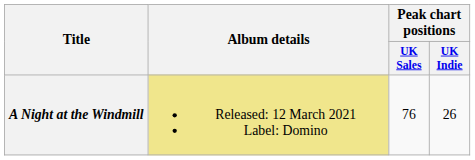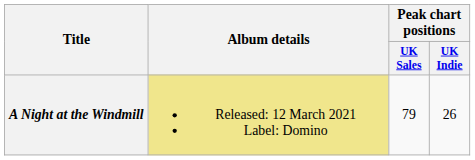 <table class="wikitable plainrowheaders" style="text-align:center">
 <tr>
 <th scope="col" rowspan="2" style="width:10em;">Title</th>
 <th scope="col" rowspan="2" style="width:17em;">Album details</th>
 <th scope="col" colspan="2">Peak chart positions</th>
 </tr>
 <tr>
 <th scope="col" style="width:3em;font-size:85%;"><a href='#'>UK<br>Sales</a><br></th>
 <th scope="col" style="width:3em;font-size:85%;"><a href='#'>UK<br>Indie</a><br></th>
 </tr>
 <tr>
 <th scope=row><em>A Night at the Windmill</em></th>
 <td style="background: khaki;"><br><ul><li>Released: 12 March 2021</li><li>Label: Domino</li></ul></td>
-<td>76</td>
+<td>79</td>
 <td>26</td>
 </tr>
 </table>
